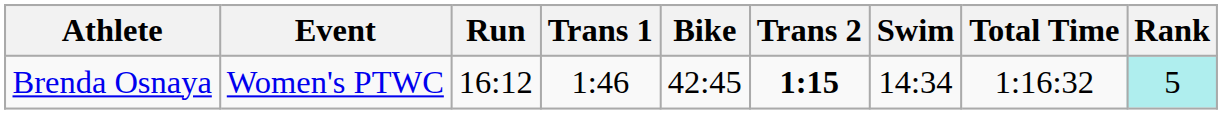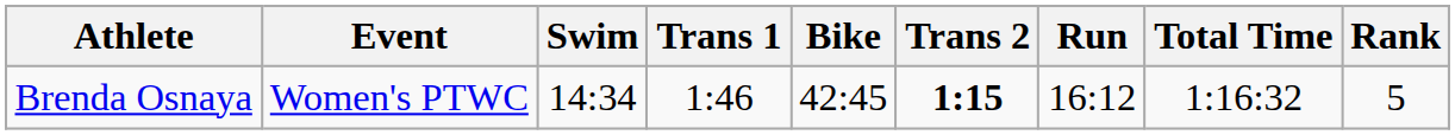 <table class="wikitable">
 <tr>
 <th>Athlete</th>
 <th>Event</th>
-<th>Run</th>
+<th>Swim</th>
 <th>Trans 1</th>
 <th>Bike</th>
 <th>Trans 2</th>
-<th>Swim</th>
+<th>Run</th>
 <th>Total Time</th>
 <th>Rank</th>
 </tr>
 <tr align="center">
 <td align="left"><a href='#'>Brenda Osnaya</a></td>
 <td align="left"><a href='#'>Women's PTWC</a></td>
-<td>16:12</td>
+<td>14:34</td>
 <td>1:46</td>
 <td>42:45</td>
 <td><strong>1:15</strong></td>
-<td>14:34</td>
+<td>16:12</td>
 <td>1:16:32</td>
-<td style="background: paleturquoise;">5</td>
+<td>5</td>
 </tr>
 </table>
